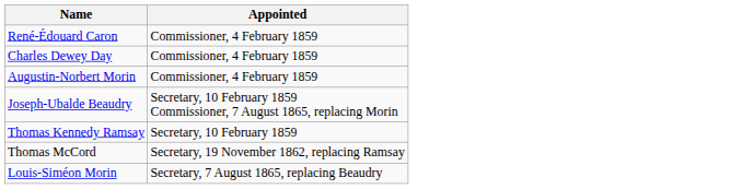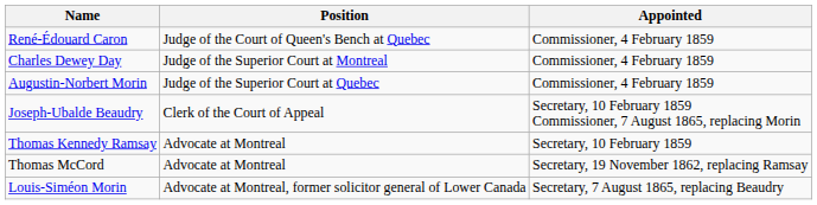 <table class="wikitable">
 <tr>
 <th scope=col>Name</th>
+<th scope=col>Position</th>
 <th scope=col>Appointed</th>
 </tr>
 <tr>
 <td><a href='#'>René-Édouard Caron</a></td>
+<td>Judge of the Court of Queen's Bench at <a href='#'>Quebec</a></td>
 <td>Commissioner, 4 February 1859</td>
 </tr>
 <tr>
 <td><a href='#'>Charles Dewey Day</a></td>
+<td>Judge of the Superior Court at <a href='#'>Montreal</a></td>
 <td>Commissioner, 4 February 1859</td>
 </tr>
 <tr>
 <td><a href='#'>Augustin-Norbert Morin</a></td>
+<td>Judge of the Superior Court at <a href='#'>Quebec</a></td>
 <td>Commissioner, 4 February 1859</td>
 </tr>
 <tr>
 <td><a href='#'>Joseph-Ubalde Beaudry</a></td>
+<td>Clerk of the Court of Appeal</td>
 <td>Secretary, 10 February 1859<br>Commissioner, 7 August 1865, replacing Morin</td>
 </tr>
 <tr>
 <td><a href='#'>Thomas Kennedy Ramsay</a></td>
+<td>Advocate at Montreal</td>
 <td>Secretary, 10 February 1859</td>
 </tr>
 <tr>
 <td>Thomas McCord</td>
+<td>Advocate at Montreal</td>
 <td>Secretary, 19 November 1862, replacing Ramsay</td>
 </tr>
 <tr>
 <td><a href='#'>Louis-Siméon Morin</a></td>
+<td>Advocate at Montreal, former solicitor general of Lower Canada</td>
 <td>Secretary, 7 August 1865, replacing Beaudry</td>
 </tr>
 </table>
